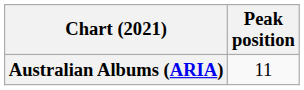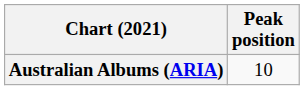 <table class="wikitable plainrowheaders" style="text-align:center">
 <tr>
 <th scope="col">Chart (2021)</th>
 <th scope="col">Peak<br>position</th>
 </tr>
 <tr>
 <th scope="row">Australian Albums (<a href='#'>ARIA</a>)</th>
-<td>11</td>
+<td>10</td>
 </tr>
 </table>
